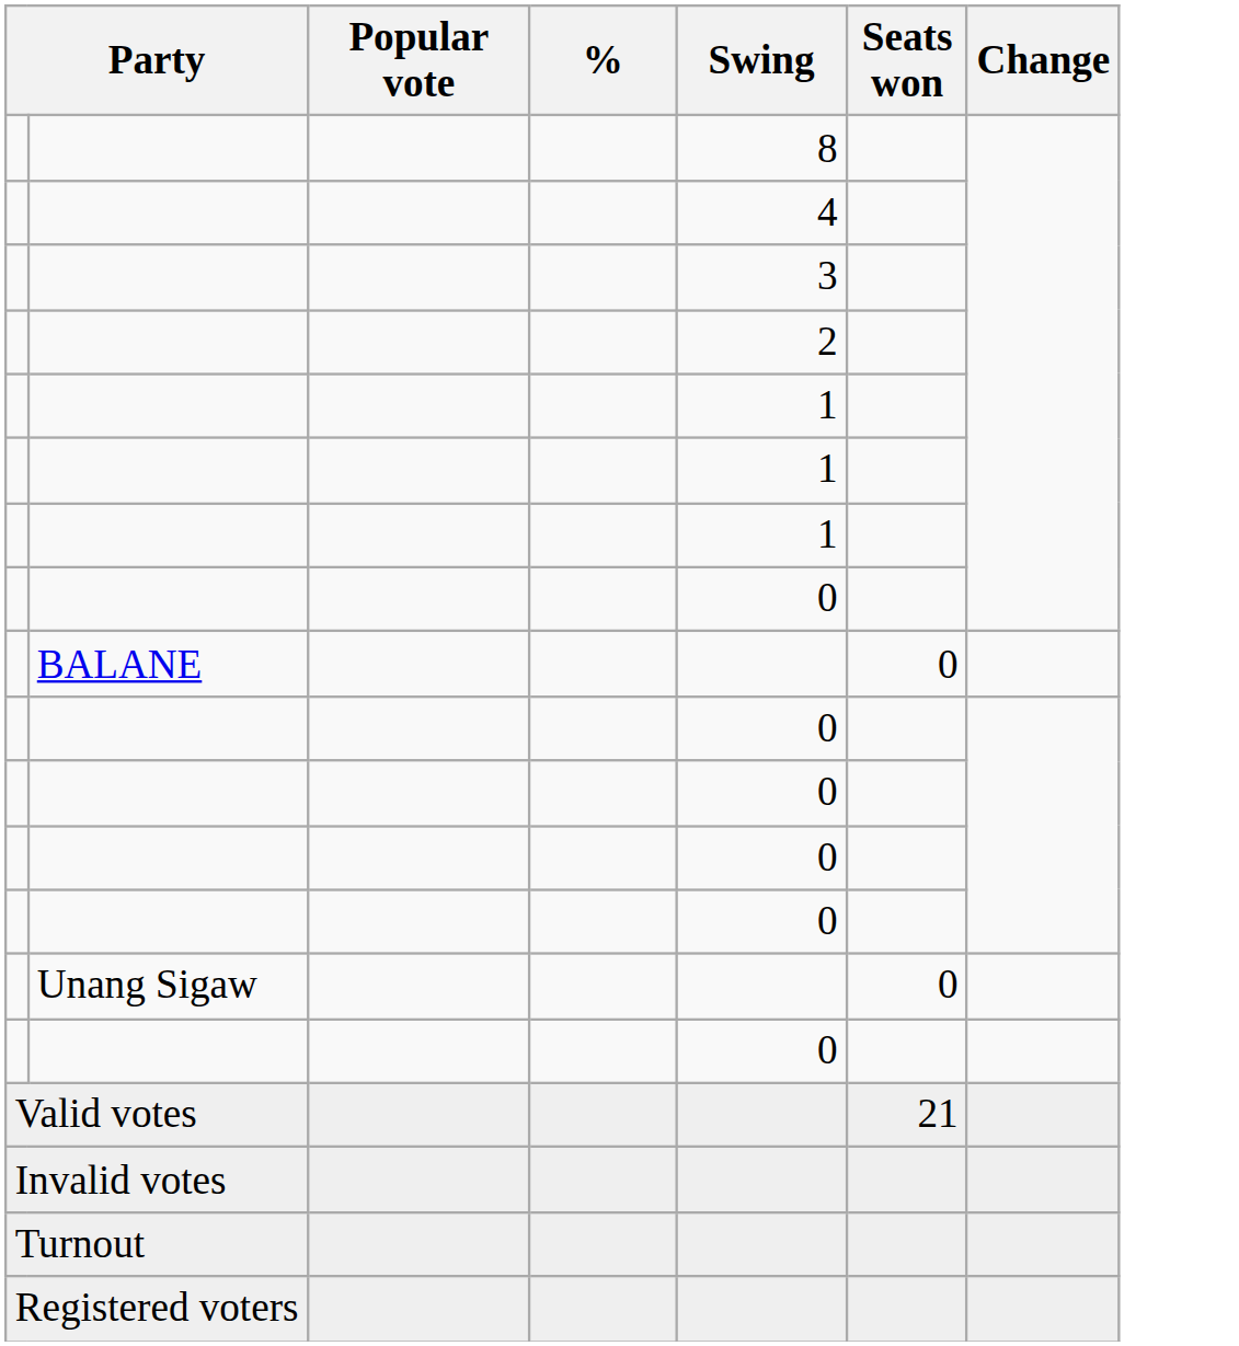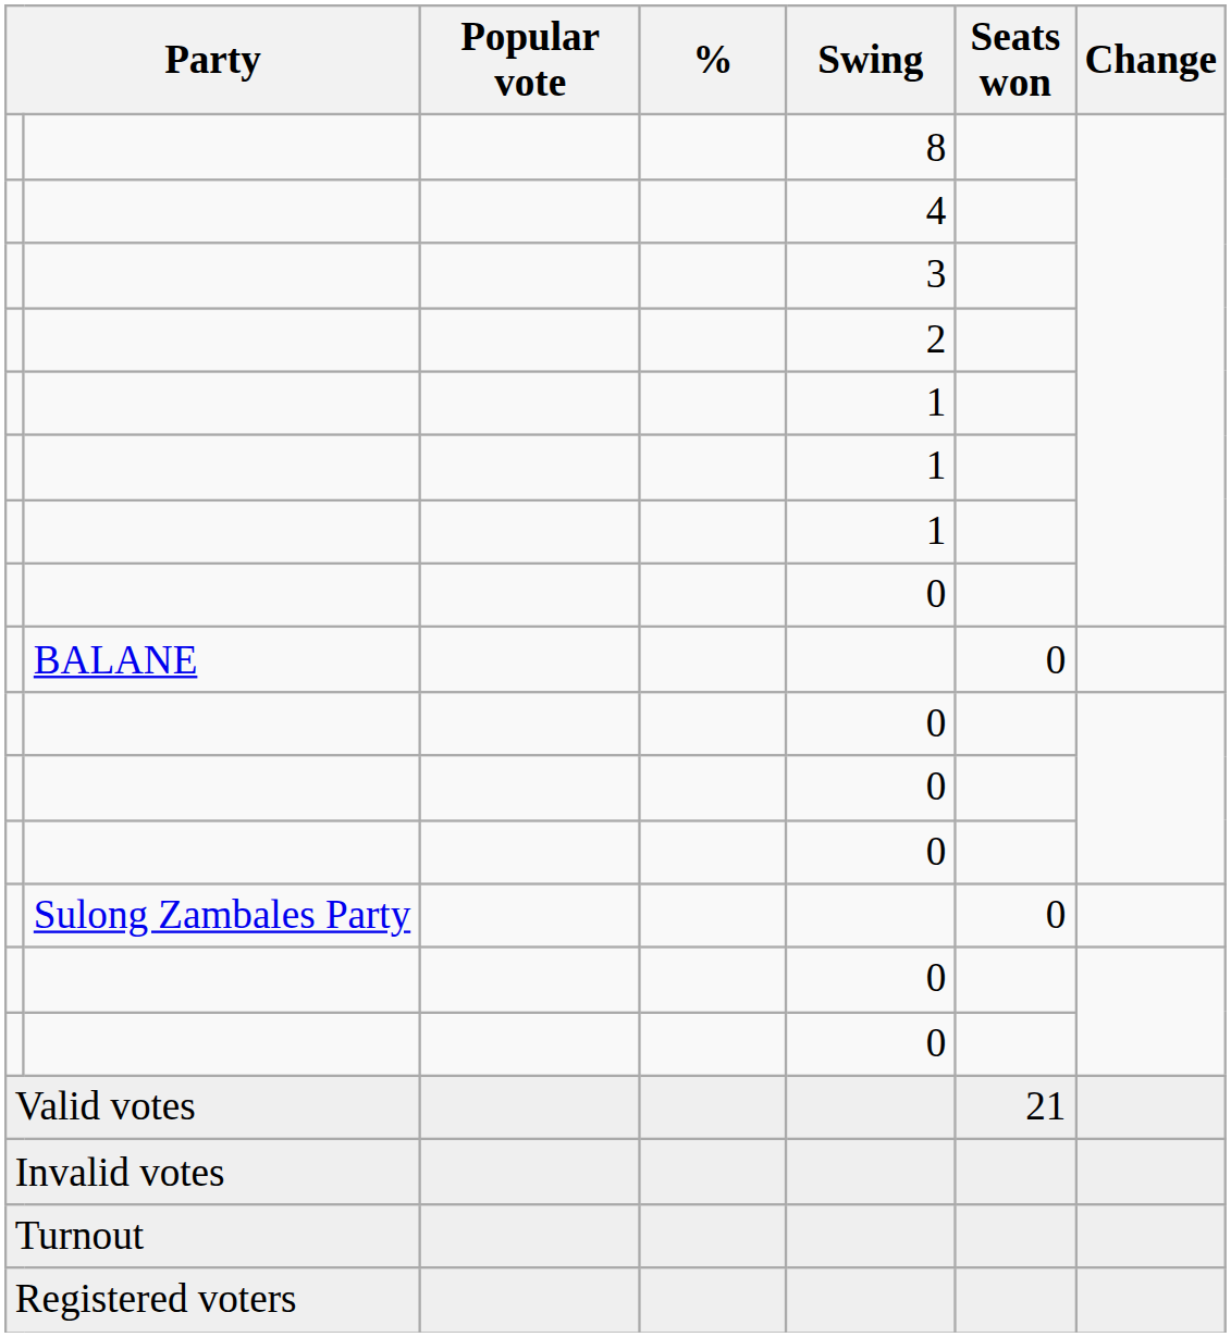 <table class=wikitable style="text-align:right">
 <tr>
 <th colspan=2>Party</th>
 <th width=80px>Popular vote</th>
 <th width=50px>%</th>
 <th width=60px>Swing</th>
 <th width=40px>Seats<br>won</th>
 <th width=45px>Change</th>
 </tr>
 <tr>
 <td></td>
 <td></td>
 <td></td>
 <td></td>
 <td>8</td>
 <td></td>
 </tr>
 <tr>
 <td></td>
 <td></td>
 <td></td>
 <td></td>
 <td>4</td>
 <td></td>
 </tr>
 <tr>
 <td></td>
 <td></td>
 <td></td>
 <td></td>
 <td>3</td>
 <td></td>
 </tr>
 <tr>
 <td></td>
 <td></td>
 <td></td>
 <td></td>
 <td>2</td>
 <td></td>
 </tr>
 <tr>
 <td></td>
 <td></td>
 <td></td>
 <td></td>
 <td>1</td>
 <td></td>
 </tr>
 <tr>
 <td></td>
 <td></td>
 <td></td>
 <td></td>
 <td>1</td>
 <td></td>
 </tr>
 <tr>
 <td></td>
 <td></td>
 <td></td>
 <td></td>
 <td>1</td>
 <td></td>
 </tr>
 <tr>
 <td></td>
 <td></td>
 <td></td>
 <td></td>
 <td>0</td>
 <td></td>
 </tr>
 <tr>
 <td></td>
 <td align=left><a href='#'>BALANE</a></td>
 <td></td>
 <td></td>
 <td></td>
 <td>0</td>
 <td></td>
 </tr>
 <tr>
 <td></td>
 <td></td>
 <td></td>
 <td></td>
 <td>0</td>
 <td></td>
 </tr>
 <tr>
 <td></td>
 <td></td>
 <td></td>
 <td></td>
 <td>0</td>
 <td></td>
 </tr>
 <tr>
 <td></td>
 <td></td>
 <td></td>
 <td></td>
 <td>0</td>
 <td></td>
 </tr>
 <tr>
 <td></td>
+<td align=left><a href='#'>Sulong Zambales Party</a></td>
 <td></td>
 <td></td>
 <td></td>
 <td>0</td>
 <td></td>
 </tr>
 <tr>
 <td></td>
-<td align=left>Unang Sigaw</td>
 <td></td>
 <td></td>
 <td></td>
 <td>0</td>
 <td></td>
 </tr>
 <tr>
 <td></td>
 <td></td>
 <td></td>
 <td></td>
 <td>0</td>
 <td></td>
 </tr>
 <tr bgcolor=#efefef>
 <td align=left colspan=2>Valid votes</td>
 <td></td>
 <td></td>
 <td></td>
 <td>21</td>
 <td></td>
 </tr>
 <tr bgcolor=#efefef>
 <td align=left colspan=2>Invalid votes</td>
 <td></td>
 <td></td>
 <td></td>
 <td></td>
 <td></td>
 </tr>
 <tr bgcolor=#efefef>
 <td align=left colspan=2>Turnout</td>
 <td></td>
 <td></td>
 <td></td>
 <td></td>
 <td></td>
 </tr>
 <tr bgcolor=#efefef>
 <td align=left colspan=2>Registered voters</td>
 <td></td>
 <td></td>
 <td></td>
 <td></td>
 <td></td>
 </tr>
 </table>
